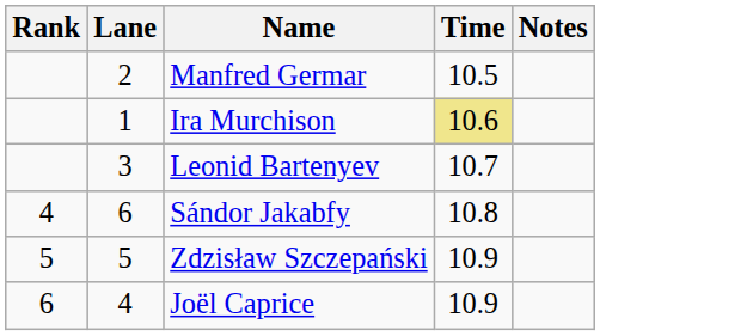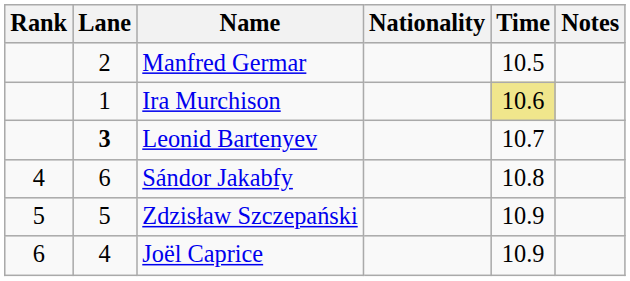 <table class="wikitable sortable" style="text-align:center">
 <tr>
 <th>Rank</th>
 <th>Lane</th>
 <th>Name</th>
+<th>Nationality</th>
 <th>Time</th>
 <th>Notes</th>
 </tr>
 <tr>
 <td></td>
 <td>2</td>
 <td align=left><a href='#'>Manfred Germar</a></td>
+<td align=left></td>
 <td>10.5</td>
 <td></td>
 </tr>
 <tr>
 <td></td>
 <td>1</td>
 <td align=left><a href='#'>Ira Murchison</a></td>
+<td align=left></td>
 <td style="background: khaki;">10.6</td>
 <td></td>
 </tr>
 <tr>
 <td></td>
-<td>3</td>
+<td><strong>3</strong></td>
 <td align=left><a href='#'>Leonid Bartenyev</a></td>
+<td align=left></td>
 <td>10.7</td>
 <td></td>
 </tr>
 <tr>
 <td>4</td>
 <td>6</td>
 <td align=left><a href='#'>Sándor Jakabfy</a></td>
+<td align=left></td>
 <td>10.8</td>
 <td></td>
 </tr>
 <tr>
 <td>5</td>
 <td>5</td>
 <td align=left><a href='#'>Zdzisław Szczepański</a></td>
+<td align=left></td>
 <td>10.9</td>
 <td></td>
 </tr>
 <tr>
 <td>6</td>
 <td>4</td>
 <td align=left><a href='#'>Joël Caprice</a></td>
+<td align=left></td>
 <td>10.9</td>
 <td></td>
 </tr>
 </table>
